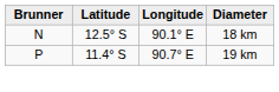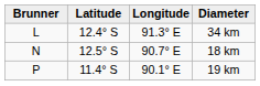 <table class="wikitable">
 <tr>
 <th width="25%" style="background:#eeeeee;">Brunner</th>
 <th width="25%" style="background:#eeeeee;">Latitude</th>
 <th width="25%" style="background:#eeeeee;">Longitude</th>
 <th width="25%" style="background:#eeeeee;">Diameter</th>
 </tr>
 <tr>
+<td align="center">L</td>
+<td align="center">12.4° S</td>
+<td align="center">91.3° E</td>
+<td align="center">34 km</td>
+</tr>
+<tr>
 <td align="center">N</td>
 <td align="center">12.5° S</td>
-<td align="center">90.1° E</td>
+<td align="center">90.7° E</td>
 <td align="center">18 km</td>
 </tr>
 <tr>
 <td align="center">P</td>
 <td align="center">11.4° S</td>
-<td align="center">90.7° E</td>
+<td align="center">90.1° E</td>
 <td align="center">19 km</td>
 </tr>
 </table>
